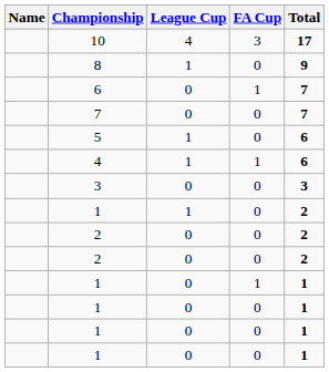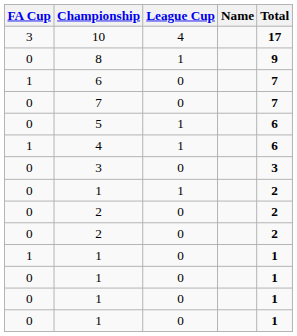 <table class="wikitable sortable" style="text-align:center; font-size:95%">
 <tr>
-<th>Name</th>
+<th><a href='#'>FA Cup</a></th>
 <th><a href='#'>Championship</a></th>
 <th><a href='#'>League Cup</a></th>
-<th><a href='#'>FA Cup</a></th>
+<th>Name</th>
 <th>Total</th>
 </tr>
 <tr>
-<td></td>
+<td>3</td>
 <td>10</td>
 <td>4</td>
-<td>3</td>
+<td></td>
 <td> <strong>17</strong></td>
 </tr>
 <tr>
-<td></td>
+<td>0</td>
 <td>8</td>
 <td>1</td>
-<td>0</td>
+<td></td>
 <td> <strong>9</strong></td>
 </tr>
 <tr>
-<td></td>
+<td>1</td>
 <td>6</td>
 <td>0</td>
-<td>1</td>
+<td></td>
 <td> <strong>7</strong></td>
 </tr>
 <tr>
-<td></td>
+<td>0</td>
 <td>7</td>
 <td>0</td>
-<td>0</td>
+<td></td>
 <td> <strong>7</strong></td>
 </tr>
 <tr>
-<td></td>
+<td>0</td>
 <td>5</td>
 <td>1</td>
-<td>0</td>
+<td></td>
 <td> <strong>6</strong></td>
 </tr>
 <tr>
-<td></td>
+<td>1</td>
 <td>4</td>
 <td>1</td>
-<td>1</td>
+<td></td>
 <td> <strong>6</strong></td>
 </tr>
 <tr>
-<td></td>
+<td>0</td>
 <td>3</td>
 <td>0</td>
-<td>0</td>
+<td></td>
 <td> <strong>3</strong></td>
 </tr>
 <tr>
+<td>0</td>
+<td>1</td>
+<td>1</td>
 <td></td>
+<td> <strong>2</strong></td>
+</tr>
+<tr>
+<td>0</td>
+<td>2</td>
+<td>0</td>
+<td></td>
+<td> <strong>2</strong></td>
+</tr>
+<tr>
+<td>0</td>
+<td>2</td>
+<td>0</td>
+<td></td>
+<td> <strong>2</strong></td>
+</tr>
+<tr>
 <td>1</td>
 <td>1</td>
 <td>0</td>
-<td> <strong>2</strong></td>
-</tr>
-<tr>
 <td></td>
-<td>2</td>
-<td>0</td>
-<td>0</td>
-<td> <strong>2</strong></td>
-</tr>
-<tr>
-<td></td>
-<td>2</td>
-<td>0</td>
-<td>0</td>
-<td> <strong>2</strong></td>
-</tr>
-<tr>
-<td></td>
-<td>1</td>
-<td>0</td>
-<td>1</td>
 <td> <strong>1</strong></td>
 </tr>
 <tr>
-<td></td>
+<td>0</td>
 <td>1</td>
 <td>0</td>
-<td>0</td>
+<td></td>
 <td> <strong>1</strong></td>
 </tr>
 <tr>
-<td></td>
+<td>0</td>
 <td>1</td>
 <td>0</td>
-<td>0</td>
+<td></td>
 <td> <strong>1</strong></td>
 </tr>
 <tr>
-<td></td>
+<td>0</td>
 <td>1</td>
 <td>0</td>
-<td>0</td>
+<td></td>
 <td> <strong>1</strong></td>
 </tr>
 </table>
